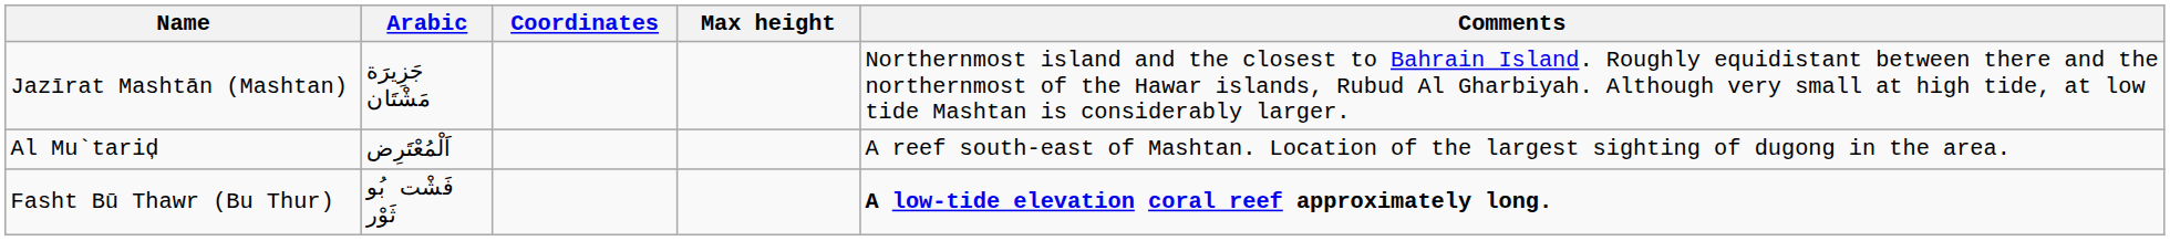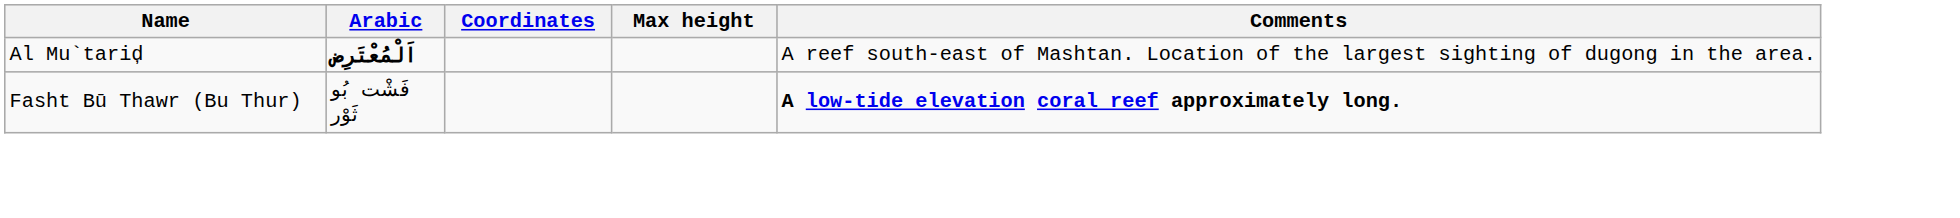 <table class="wikitable">
 <tr>
 <th scope="col" width="200px">Name</th>
 <th scope="col" width="70px"><a href='#'>Arabic</a></th>
 <th scope="col" width="100px"><a href='#'>Coordinates</a></th>
 <th scope="col" width="100px">Max height</th>
 <th>Comments</th>
 </tr>
 <tr>
-<td>Jazīrat Mashtān (Mashtan)</td>
-<td>جَزِيرَة مَشْتَان</td>
-<td></td>
-<td></td>
-<td>Northernmost island and the closest to <a href='#'>Bahrain Island</a>. Roughly equidistant between there and the northernmost of the Hawar islands, Rubud Al Gharbiyah. Although very small at high tide, at low tide Mashtan is considerably larger.</td>
-</tr>
-<tr>
 <td>Al Mu`tariḑ</td>
-<td>اَلْمُعْتَرِض</td>
+<td><strong>اَلْمُعْتَرِض</strong></td>
 <td></td>
 <td></td>
 <td>A reef south-east of Mashtan. Location of the largest sighting of dugong in the area.</td>
 </tr>
 <tr>
 <td>Fasht Bū Thawr (Bu Thur)</td>
 <td>فَشْت بُو ثَوْر</td>
 <td></td>
 <td></td>
 <td><strong>A <a href='#'>low-tide elevation</a> <a href='#'>coral reef</a> approximately  long.</strong></td>
 </tr>
 </table>
